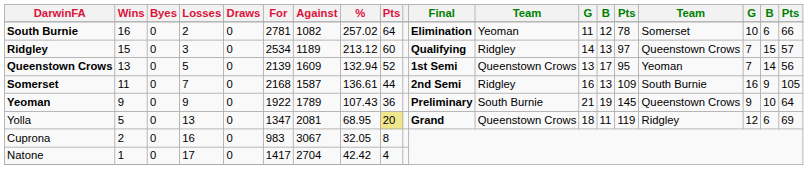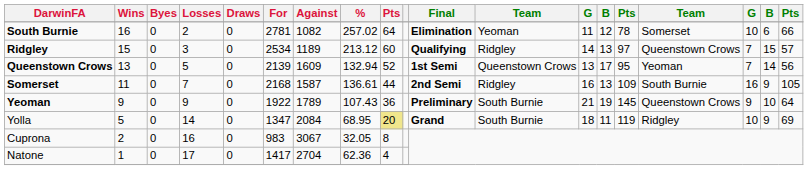 <table style="font-size: 85%; text-align: left;" class="wikitable">
 <tr>
 <th style="color:crimson">DarwinFA</th>
 <th style="color:crimson">Wins</th>
 <th style="color:crimson">Byes</th>
 <th style="color:crimson">Losses</th>
 <th style="color:crimson">Draws</th>
 <th style="color:crimson">For</th>
 <th style="color:crimson">Against</th>
 <th style="color:crimson">%</th>
 <th style="color:crimson">Pts</th>
 <th></th>
 <th style="color:green">Final</th>
 <th style="color:green">Team</th>
 <th style="color:green">G</th>
 <th style="color:green">B</th>
 <th style="color:green">Pts</th>
 <th style="color:green">Team</th>
 <th style="color:green">G</th>
 <th style="color:green">B</th>
 <th style="color:green">Pts</th>
 </tr>
 <tr>
 </tr>
 <tr>
 </tr>
 <tr>
 <td><strong>	South Burnie	</strong></td>
 <td>16</td>
 <td>0</td>
 <td>2</td>
 <td>0</td>
 <td>2781</td>
 <td>1082</td>
 <td>257.02</td>
 <td>64</td>
 <td></td>
 <td><strong>Elimination</strong></td>
 <td>Yeoman</td>
 <td>11</td>
 <td>12</td>
 <td>78</td>
 <td>Somerset</td>
 <td>10</td>
 <td>6</td>
 <td>66</td>
 </tr>
 <tr>
 <td><strong>	Ridgley	</strong></td>
 <td>15</td>
 <td>0</td>
 <td>3</td>
 <td>0</td>
 <td>2534</td>
 <td>1189</td>
 <td>213.12</td>
 <td>60</td>
 <td></td>
 <td><strong>Qualifying</strong></td>
 <td>Ridgley</td>
 <td>14</td>
 <td>13</td>
 <td>97</td>
 <td>Queenstown Crows</td>
 <td>7</td>
 <td>15</td>
 <td>57</td>
 </tr>
 <tr>
 <td><strong>	Queenstown Crows	</strong></td>
 <td>13</td>
 <td>0</td>
 <td>5</td>
 <td>0</td>
 <td>2139</td>
 <td>1609</td>
 <td>132.94</td>
 <td>52</td>
 <td></td>
 <td><strong>1st Semi</strong></td>
 <td>Queenstown Crows</td>
 <td>13</td>
 <td>17</td>
 <td>95</td>
 <td>Yeoman</td>
 <td>7</td>
 <td>14</td>
 <td>56</td>
 </tr>
 <tr>
 <td><strong>	Somerset	</strong></td>
 <td>11</td>
 <td>0</td>
 <td>7</td>
 <td>0</td>
 <td>2168</td>
 <td>1587</td>
 <td>136.61</td>
 <td>44</td>
 <td></td>
 <td><strong>2nd Semi</strong></td>
 <td>Ridgley</td>
 <td>16</td>
 <td>13</td>
 <td>109</td>
 <td>South Burnie</td>
 <td>16</td>
 <td>9</td>
 <td>105</td>
 </tr>
 <tr>
 <td><strong>	Yeoman	</strong></td>
 <td>9</td>
 <td>0</td>
 <td>9</td>
 <td>0</td>
 <td>1922</td>
 <td>1789</td>
 <td>107.43</td>
 <td>36</td>
 <td></td>
 <td><strong>Preliminary</strong></td>
 <td>South Burnie</td>
 <td>21</td>
 <td>19</td>
 <td>145</td>
 <td>Queenstown Crows</td>
 <td>9</td>
 <td>10</td>
 <td>64</td>
 </tr>
 <tr>
 <td>Yolla</td>
 <td>5</td>
 <td>0</td>
-<td>13</td>
+<td>14</td>
 <td>0</td>
 <td>1347</td>
-<td>2081</td>
+<td>2084</td>
 <td>68.95</td>
 <td style="background: khaki;">20</td>
 <td></td>
 <td><strong>Grand</strong></td>
-<td>Queenstown Crows</td>
+<td>South Burnie</td>
 <td>18</td>
 <td>11</td>
 <td>119</td>
 <td>Ridgley</td>
-<td>12</td>
-<td>6</td>
+<td>10</td>
+<td>9</td>
 <td>69</td>
 </tr>
 <tr>
 <td>Cuprona</td>
 <td>2</td>
 <td>0</td>
 <td>16</td>
 <td>0</td>
 <td>983</td>
 <td>3067</td>
 <td>32.05</td>
 <td>8</td>
 <td></td>
 </tr>
 <tr>
 <td>Natone</td>
 <td>1</td>
 <td>0</td>
 <td>17</td>
 <td>0</td>
 <td>1417</td>
 <td>2704</td>
-<td>42.42</td>
+<td>62.36</td>
 <td>4</td>
 <td></td>
 </tr>
 <tr>
 </tr>
 </table>
